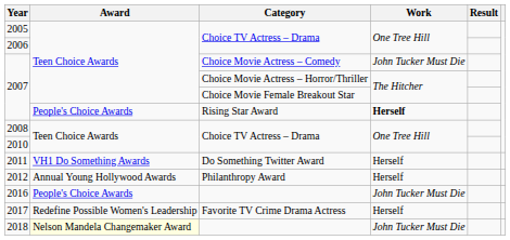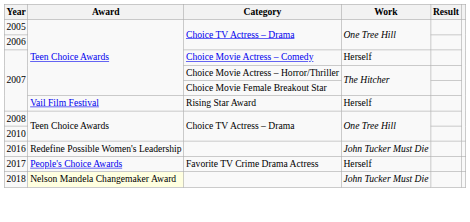 <table class="wikitable sortable">
 <tr>
 <th>Year</th>
 <th>Award</th>
 <th>Category</th>
 <th>Work</th>
 <th>Result</th>
 <th class="unsortable"></th>
 </tr>
 <tr>
 <td>2005</td>
 <td rowspan=5><a href='#'>Teen Choice Awards</a></td>
 <td rowspan=2><a href='#'>Choice TV Actress – Drama</a></td>
 <td rowspan=2><em>One Tree Hill</em></td>
 <td></td>
 <td style="text-align:center;" rowspan="8"></td>
 </tr>
 <tr>
 <td>2006</td>
 <td></td>
 </tr>
 <tr>
 <td rowspan="4">2007</td>
 <td><a href='#'>Choice Movie Actress – Comedy</a></td>
-<td><em>John Tucker Must Die</em></td>
+<td>Herself</td>
 <td></td>
 </tr>
 <tr>
 <td>Choice Movie Actress – Horror/Thriller</td>
 <td rowspan=2><em>The Hitcher</em></td>
 <td></td>
 </tr>
 <tr>
 <td>Choice Movie Female Breakout Star</td>
 <td></td>
 </tr>
 <tr>
-<td><a href='#'>People's Choice Awards</a></td>
+<td><a href='#'>Vail Film Festival</a></td>
 <td>Rising Star Award</td>
-<td><strong>Herself</strong></td>
+<td>Herself</td>
 <td></td>
 </tr>
 <tr>
 <td>2008</td>
 <td rowspan=2>Teen Choice Awards</td>
 <td rowspan=2>Choice TV Actress – Drama</td>
 <td rowspan=2><em>One Tree Hill</em></td>
 <td></td>
 </tr>
 <tr>
 <td>2010</td>
 <td></td>
 </tr>
 <tr>
-<td>2011</td>
-<td><a href='#'>VH1 Do Something Awards</a></td>
-<td>Do Something Twitter Award</td>
-<td>Herself</td>
-<td></td>
-<td style="text-align:center;"></td>
-</tr>
-<tr>
-<td>2012</td>
-<td>Annual Young Hollywood Awards</td>
-<td>Philanthropy Award</td>
-<td>Herself</td>
-<td></td>
-<td></td>
-</tr>
-<tr>
 <td>2016</td>
-<td><a href='#'>People's Choice Awards</a></td>
+<td>Redefine Possible Women's Leadership</td>
 <td></td>
 <td><em>John Tucker Must Die</em></td>
 <td></td>
 <td></td>
 </tr>
 <tr>
 <td>2017</td>
-<td>Redefine Possible Women's Leadership</td>
+<td><a href='#'>People's Choice Awards</a></td>
 <td>Favorite TV Crime Drama Actress</td>
 <td>Herself</td>
 <td></td>
 <td style="text-align:center;"></td>
 </tr>
 <tr>
 <td>2018</td>
 <td style="background: lightyellow;">Nelson Mandela Changemaker Award</td>
 <td></td>
 <td><em>John Tucker Must Die</em></td>
 <td></td>
 <td style="text-align:center;"></td>
 </tr>
 </table>
